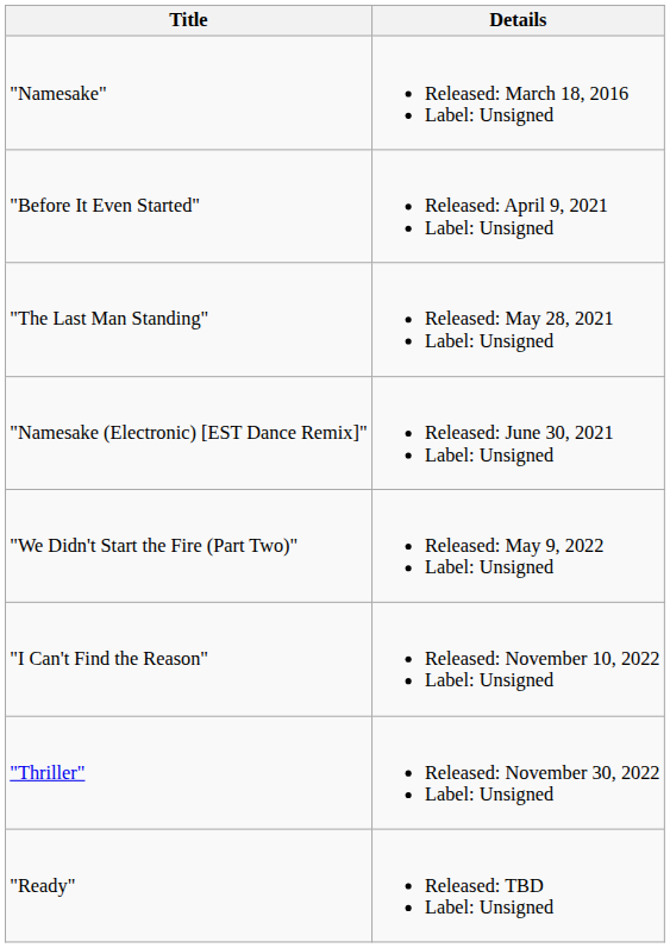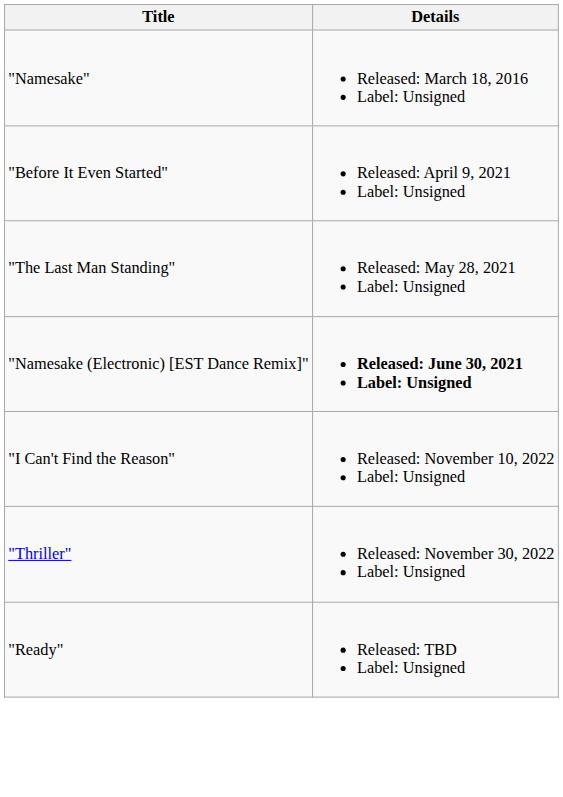 <table class="wikitable">
 <tr>
 <th>Title</th>
 <th>Details</th>
 </tr>
 <tr>
 <td>"Namesake"</td>
 <td><br><ul><li>Released: March 18, 2016</li><li>Label: Unsigned</li></ul></td>
 </tr>
 <tr>
 <td>"Before It Even Started"</td>
 <td><br><ul><li>Released: April 9, 2021</li><li>Label: Unsigned</li></ul></td>
 </tr>
 <tr>
 <td>"The Last Man Standing"</td>
 <td><br><ul><li>Released: May 28, 2021</li><li>Label: Unsigned</li></ul></td>
 </tr>
 <tr>
 <td>"Namesake (Electronic) [EST Dance Remix]"</td>
-<td><br><ul><li>Released: June 30, 2021</li><li>Label: Unsigned</li></ul></td>
-</tr>
-<tr>
-<td>"We Didn't Start the Fire (Part Two)"</td>
-<td><br><ul><li>Released: May 9, 2022</li><li>Label: Unsigned</li></ul></td>
+<td><strong><br><ul><li>Released: June 30, 2021</li><li>Label: Unsigned</li></ul></strong></td>
 </tr>
 <tr>
 <td>"I Can't Find the Reason"</td>
 <td><br><ul><li>Released: November 10, 2022</li><li>Label: Unsigned</li></ul></td>
 </tr>
 <tr>
 <td><a href='#'>"Thriller"</a></td>
 <td><br><ul><li>Released: November 30, 2022</li><li>Label: Unsigned</li></ul></td>
 </tr>
 <tr>
 <td>"Ready"</td>
 <td><br><ul><li>Released: TBD</li><li>Label: Unsigned</li></ul></td>
 </tr>
 </table>
